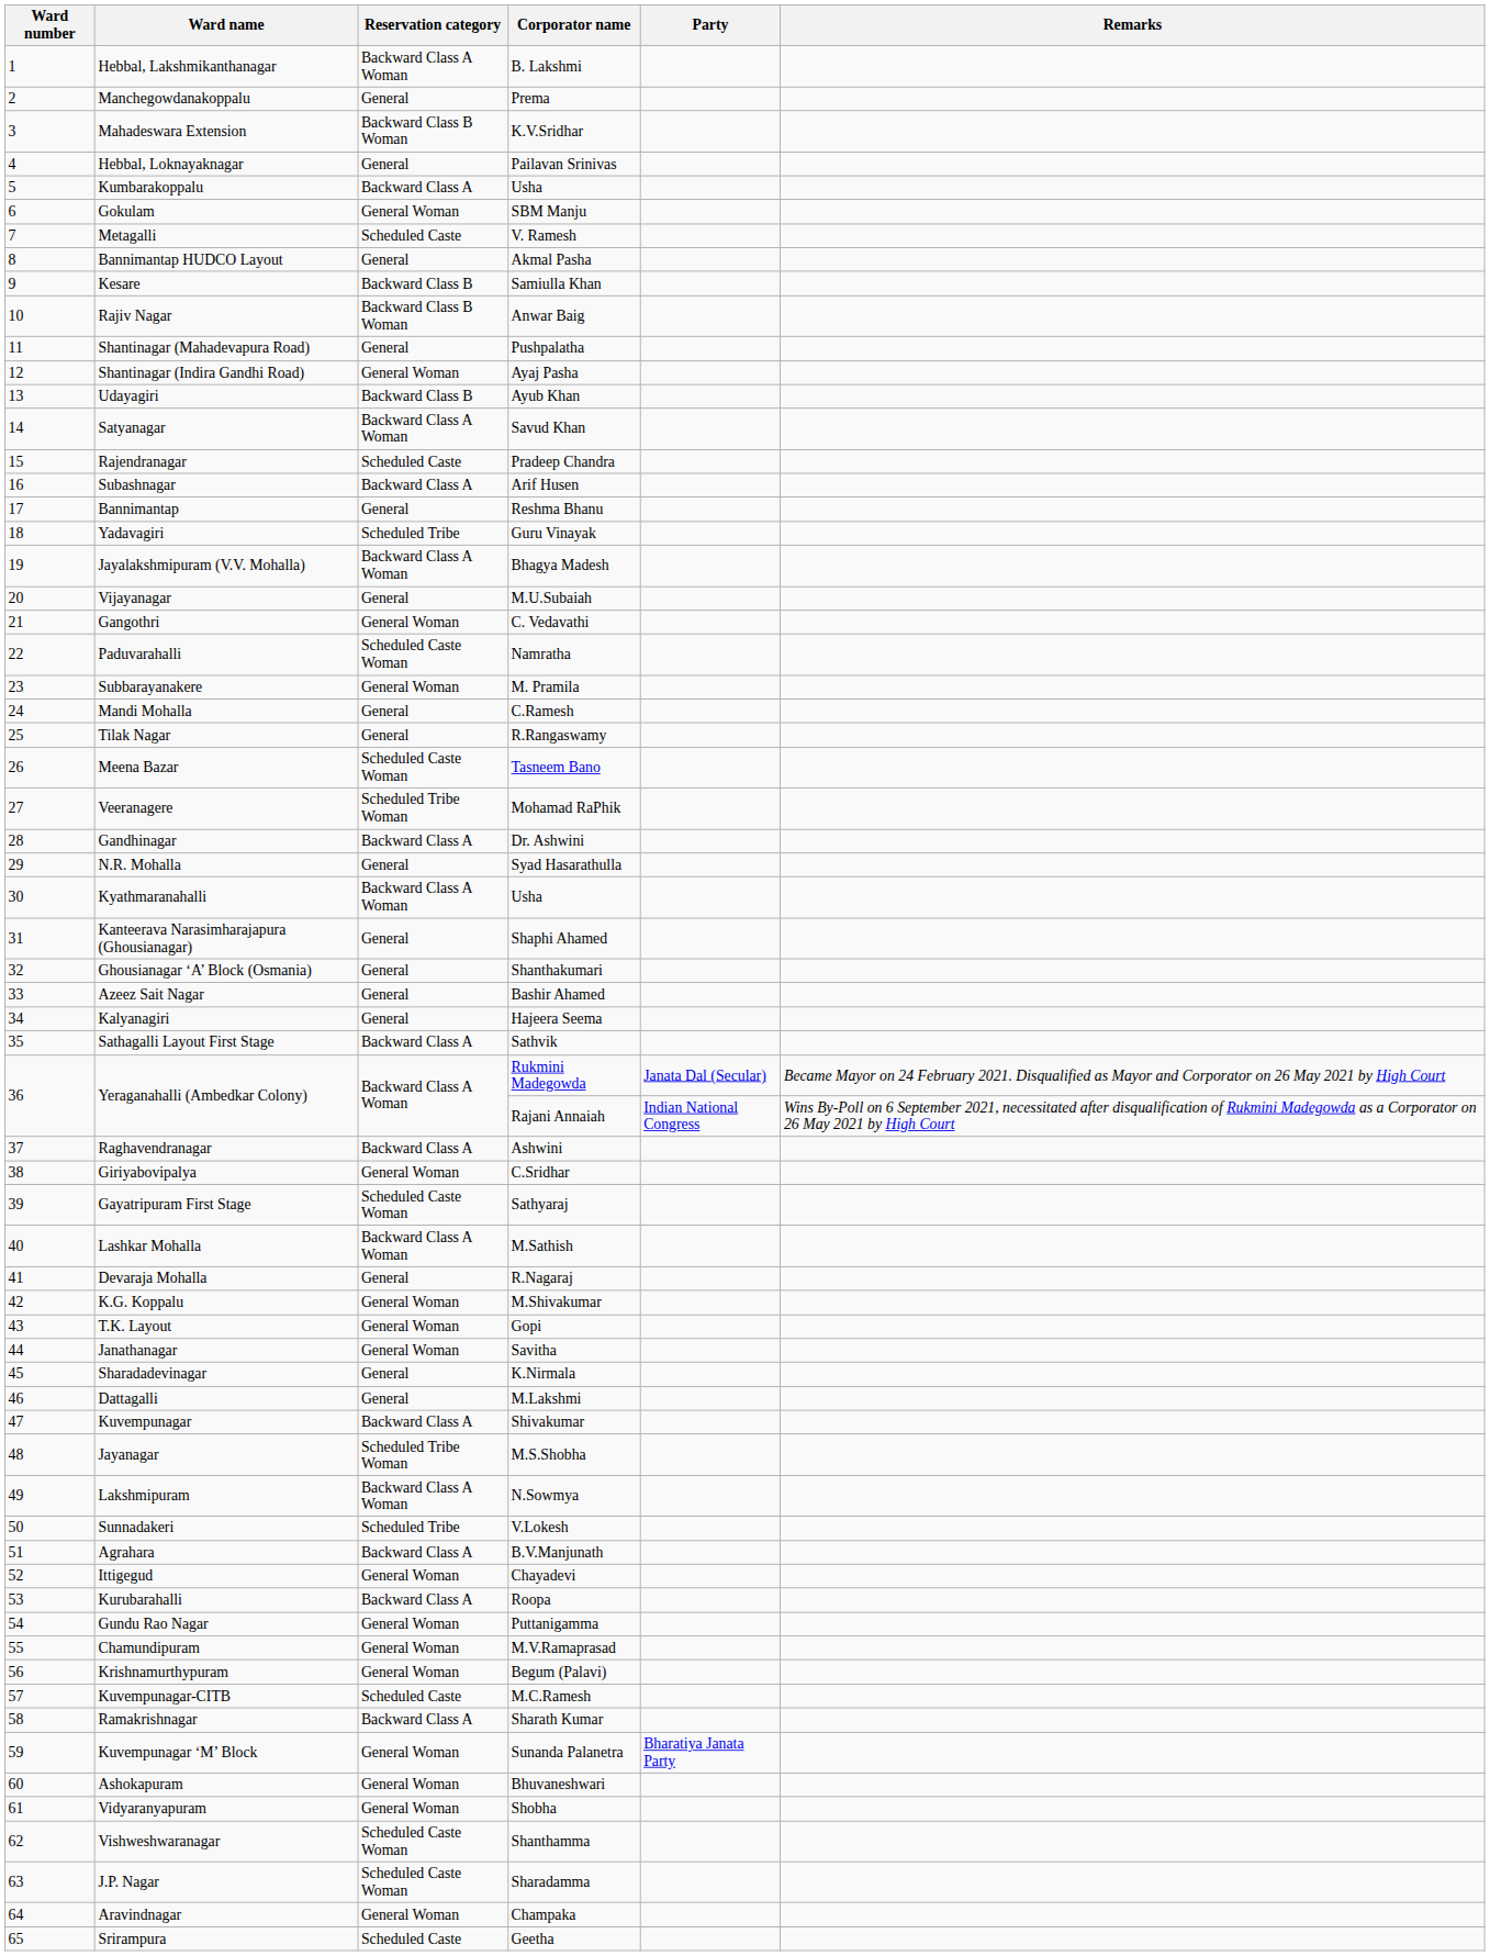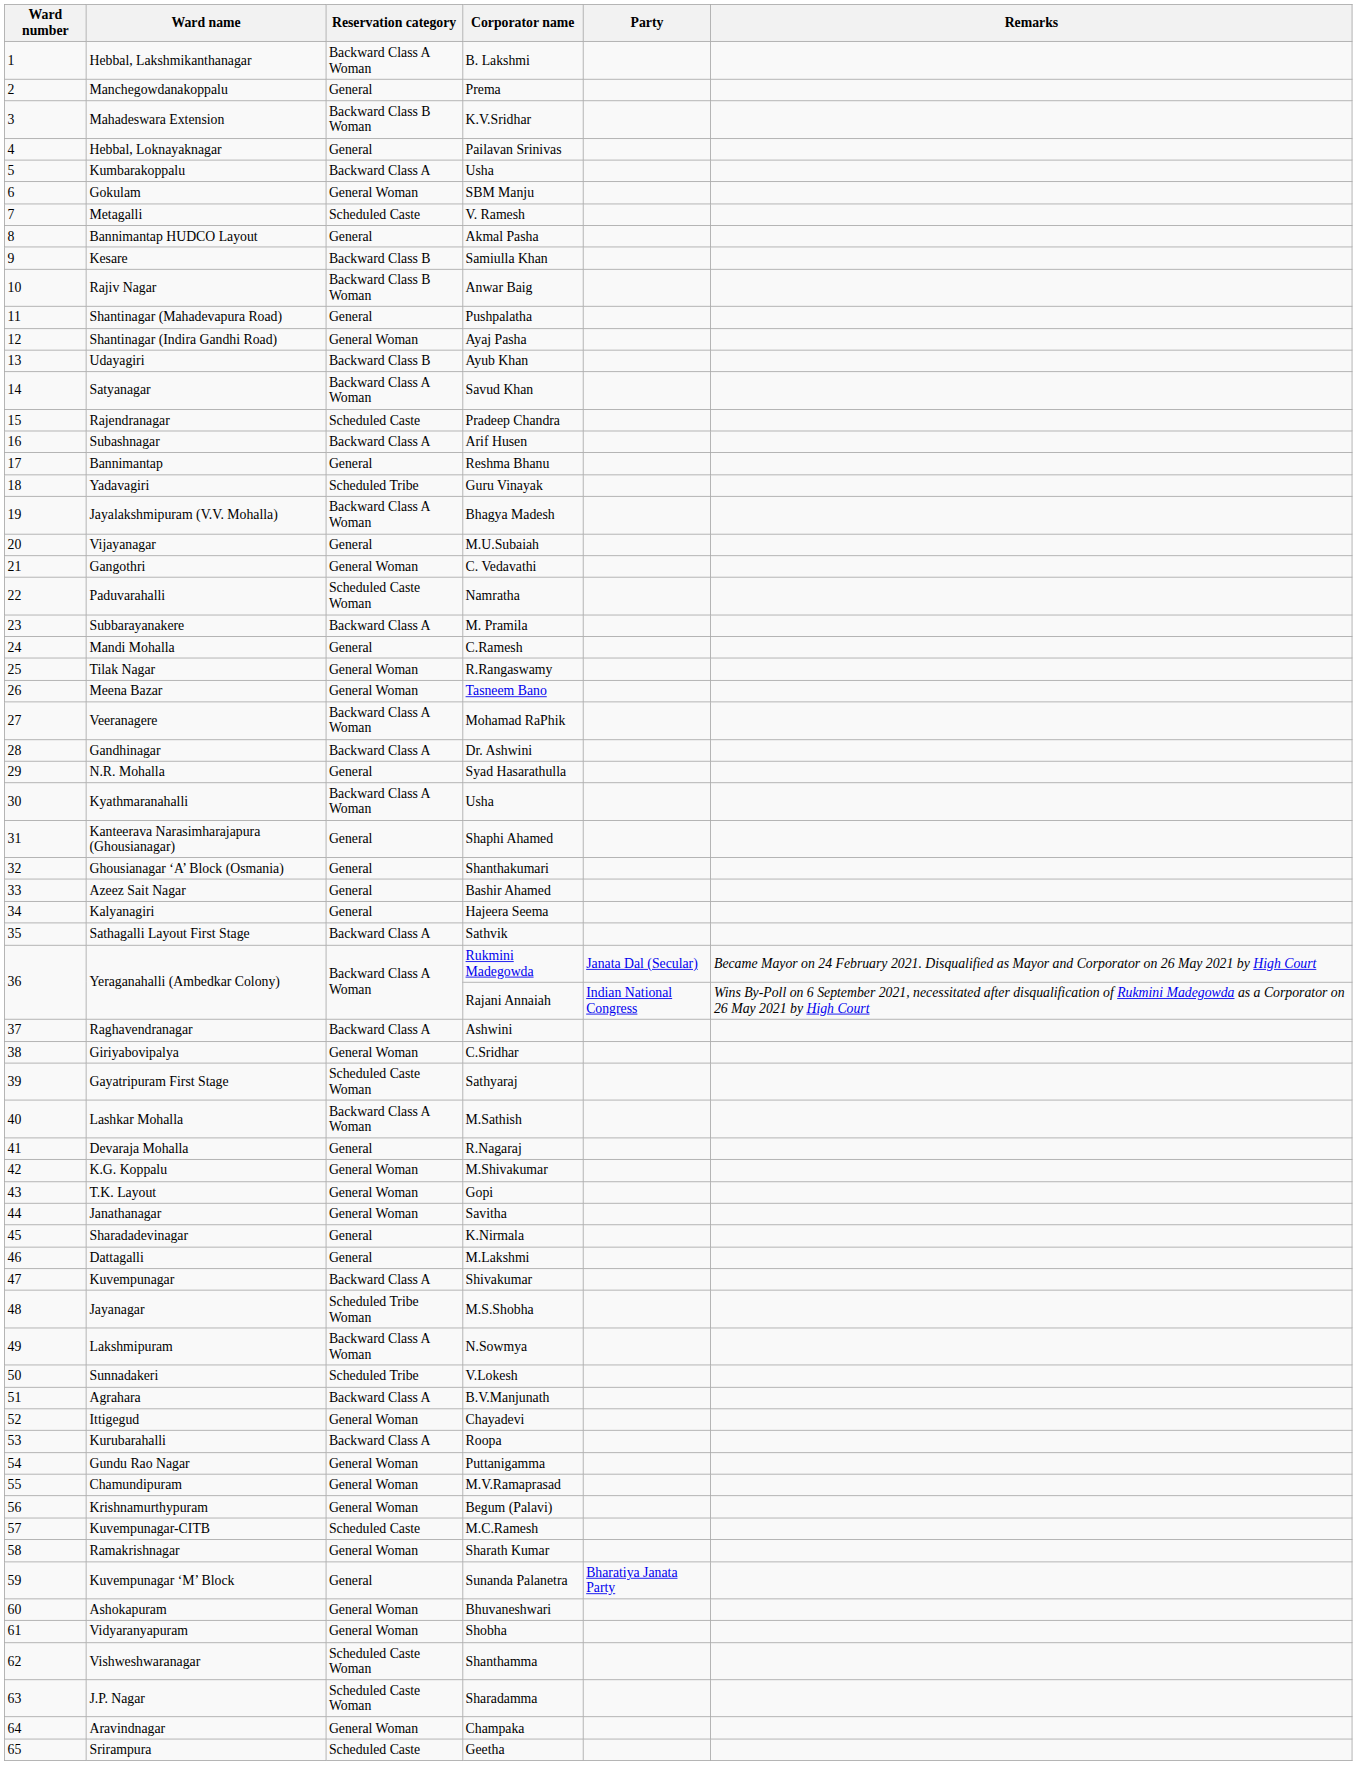 <table class="wikitable">
 <tr>
 <th>Ward number</th>
 <th>Ward name</th>
 <th>Reservation category</th>
 <th>Corporator name</th>
 <th>Party</th>
 <th>Remarks</th>
 </tr>
 <tr>
 <td>1</td>
 <td>Hebbal, Lakshmikanthanagar</td>
 <td>Backward Class A Woman</td>
 <td>B.  Lakshmi</td>
 <td></td>
 <td></td>
 </tr>
 <tr>
 <td>2</td>
 <td>Manchegowdanakoppalu</td>
 <td>General</td>
 <td>Prema</td>
 <td></td>
 <td></td>
 </tr>
 <tr>
 <td>3</td>
 <td>Mahadeswara Extension</td>
 <td>Backward Class B Woman</td>
 <td>K.V.Sridhar</td>
 <td></td>
 <td></td>
 </tr>
 <tr>
 <td>4</td>
 <td>Hebbal, Loknayaknagar</td>
 <td>General</td>
 <td>Pailavan Srinivas</td>
 <td></td>
 <td></td>
 </tr>
 <tr>
 <td>5</td>
 <td>Kumbarakoppalu</td>
 <td>Backward Class A</td>
 <td>Usha</td>
 <td></td>
 <td></td>
 </tr>
 <tr>
 <td>6</td>
 <td>Gokulam</td>
 <td>General Woman</td>
 <td>SBM Manju</td>
 <td></td>
 <td></td>
 </tr>
 <tr>
 <td>7</td>
 <td>Metagalli</td>
 <td>Scheduled Caste</td>
 <td>V.  Ramesh</td>
 <td></td>
 <td></td>
 </tr>
 <tr>
 <td>8</td>
 <td>Bannimantap HUDCO Layout</td>
 <td>General</td>
 <td>Akmal Pasha</td>
 <td></td>
 <td></td>
 </tr>
 <tr>
 <td>9</td>
 <td>Kesare</td>
 <td>Backward Class B</td>
 <td>Samiulla Khan</td>
 <td></td>
 <td></td>
 </tr>
 <tr>
 <td>10</td>
 <td>Rajiv Nagar</td>
 <td>Backward Class B Woman</td>
 <td>Anwar Baig</td>
 <td></td>
 <td></td>
 </tr>
 <tr>
 <td>11</td>
 <td>Shantinagar (Mahadevapura Road)</td>
 <td>General</td>
 <td>Pushpalatha</td>
 <td></td>
 <td></td>
 </tr>
 <tr>
 <td>12</td>
 <td>Shantinagar (Indira Gandhi Road)</td>
 <td>General Woman</td>
 <td>Ayaj Pasha</td>
 <td></td>
 <td></td>
 </tr>
 <tr>
 <td>13</td>
 <td>Udayagiri</td>
 <td>Backward Class B</td>
 <td>Ayub Khan</td>
 <td></td>
 <td></td>
 </tr>
 <tr>
 <td>14</td>
 <td>Satyanagar</td>
 <td>Backward Class A Woman</td>
 <td>Savud Khan</td>
 <td></td>
 <td></td>
 </tr>
 <tr>
 <td>15</td>
 <td>Rajendranagar</td>
 <td>Scheduled Caste</td>
 <td>Pradeep Chandra</td>
 <td></td>
 <td></td>
 </tr>
 <tr>
 <td>16</td>
 <td>Subashnagar</td>
 <td>Backward Class A</td>
 <td>Arif Husen</td>
 <td></td>
 <td></td>
 </tr>
 <tr>
 <td>17</td>
 <td>Bannimantap</td>
 <td>General</td>
 <td>Reshma Bhanu</td>
 <td></td>
 <td></td>
 </tr>
 <tr>
 <td>18</td>
 <td>Yadavagiri</td>
 <td>Scheduled Tribe</td>
 <td>Guru Vinayak</td>
 <td></td>
 <td></td>
 </tr>
 <tr>
 <td>19</td>
 <td>Jayalakshmipuram (V.V. Mohalla)</td>
 <td>Backward Class A Woman</td>
 <td>Bhagya Madesh</td>
 <td></td>
 <td></td>
 </tr>
 <tr>
 <td>20</td>
 <td>Vijayanagar</td>
 <td>General</td>
 <td>M.U.Subaiah</td>
 <td></td>
 <td></td>
 </tr>
 <tr>
 <td>21</td>
 <td>Gangothri</td>
 <td>General Woman</td>
 <td>C.  Vedavathi</td>
 <td></td>
 <td></td>
 </tr>
 <tr>
 <td>22</td>
 <td>Paduvarahalli</td>
 <td>Scheduled Caste Woman</td>
 <td>Namratha</td>
 <td></td>
 <td></td>
 </tr>
 <tr>
 <td>23</td>
 <td>Subbarayanakere</td>
-<td>General Woman</td>
+<td>Backward Class A</td>
 <td>M.  Pramila</td>
 <td></td>
 <td></td>
 </tr>
 <tr>
 <td>24</td>
 <td>Mandi Mohalla</td>
 <td>General</td>
 <td>C.Ramesh</td>
 <td></td>
 <td></td>
 </tr>
 <tr>
 <td>25</td>
 <td>Tilak Nagar</td>
-<td>General</td>
+<td>General Woman</td>
 <td>R.Rangaswamy</td>
 <td></td>
 <td></td>
 </tr>
 <tr>
 <td>26</td>
 <td>Meena Bazar</td>
-<td>Scheduled Caste Woman</td>
+<td>General Woman</td>
 <td><a href='#'>Tasneem Bano</a></td>
 <td></td>
 <td></td>
 </tr>
 <tr>
 <td>27</td>
 <td>Veeranagere</td>
-<td>Scheduled Tribe Woman</td>
+<td>Backward Class A Woman</td>
 <td>Mohamad RaPhik</td>
 <td></td>
 <td></td>
 </tr>
 <tr>
 <td>28</td>
 <td>Gandhinagar</td>
 <td>Backward Class A</td>
 <td>Dr.  Ashwini</td>
 <td></td>
 <td></td>
 </tr>
 <tr>
 <td>29</td>
 <td>N.R. Mohalla</td>
 <td>General</td>
 <td>Syad Hasarathulla</td>
 <td></td>
 <td></td>
 </tr>
 <tr>
 <td>30</td>
 <td>Kyathmaranahalli</td>
 <td>Backward Class A Woman</td>
 <td>Usha</td>
 <td></td>
 <td></td>
 </tr>
 <tr>
 <td>31</td>
 <td>Kanteerava Narasimharajapura (Ghousianagar)</td>
 <td>General</td>
 <td>Shaphi Ahamed</td>
 <td></td>
 <td></td>
 </tr>
 <tr>
 <td>32</td>
 <td>Ghousianagar ‘A’ Block (Osmania)</td>
 <td>General</td>
 <td>Shanthakumari</td>
 <td></td>
 <td></td>
 </tr>
 <tr>
 <td>33</td>
 <td>Azeez Sait Nagar</td>
 <td>General</td>
 <td>Bashir Ahamed</td>
 <td></td>
 <td></td>
 </tr>
 <tr>
 <td>34</td>
 <td>Kalyanagiri</td>
 <td>General</td>
 <td>Hajeera Seema</td>
 <td></td>
 <td></td>
 </tr>
 <tr>
 <td>35</td>
 <td>Sathagalli Layout First Stage</td>
 <td>Backward Class A</td>
 <td>Sathvik</td>
 <td></td>
 <td></td>
 </tr>
 <tr>
 <td rowspan="2">36</td>
 <td rowspan="2">Yeraganahalli (Ambedkar Colony)</td>
 <td rowspan="2">Backward Class A Woman</td>
 <td><a href='#'>Rukmini Madegowda</a></td>
 <td><a href='#'>Janata Dal (Secular)</a></td>
 <td><em>Became Mayor on 24 February 2021. Disqualified as Mayor and Corporator on 26 May 2021 by <a href='#'>High Court</a></em></td>
 </tr>
 <tr>
 <td>Rajani Annaiah</td>
 <td><a href='#'>Indian National Congress</a></td>
 <td><em>Wins By-Poll on 6 September 2021, necessitated after disqualification of <a href='#'>Rukmini Madegowda</a> as a Corporator on 26 May 2021 by <a href='#'>High Court</a></em></td>
 </tr>
 <tr>
 <td>37</td>
 <td>Raghavendranagar</td>
 <td>Backward Class A</td>
 <td>Ashwini</td>
 <td></td>
 <td></td>
 </tr>
 <tr>
 <td>38</td>
 <td>Giriyabovipalya</td>
 <td>General Woman</td>
 <td>C.Sridhar</td>
 <td></td>
 <td></td>
 </tr>
 <tr>
 <td>39</td>
 <td>Gayatripuram First Stage</td>
 <td>Scheduled Caste Woman</td>
 <td>Sathyaraj</td>
 <td></td>
 <td></td>
 </tr>
 <tr>
 <td>40</td>
 <td>Lashkar Mohalla</td>
 <td>Backward Class A Woman</td>
 <td>M.Sathish</td>
 <td></td>
 <td></td>
 </tr>
 <tr>
 <td>41</td>
 <td>Devaraja Mohalla</td>
 <td>General</td>
 <td>R.Nagaraj</td>
 <td></td>
 <td></td>
 </tr>
 <tr>
 <td>42</td>
 <td>K.G. Koppalu</td>
 <td>General Woman</td>
 <td>M.Shivakumar</td>
 <td></td>
 <td></td>
 </tr>
 <tr>
 <td>43</td>
 <td>T.K. Layout</td>
 <td>General Woman</td>
 <td>Gopi</td>
 <td></td>
 <td></td>
 </tr>
 <tr>
 <td>44</td>
 <td>Janathanagar</td>
 <td>General Woman</td>
 <td>Savitha</td>
 <td></td>
 <td></td>
 </tr>
 <tr>
 <td>45</td>
 <td>Sharadadevinagar</td>
 <td>General</td>
 <td>K.Nirmala</td>
 <td></td>
 <td></td>
 </tr>
 <tr>
 <td>46</td>
 <td>Dattagalli</td>
 <td>General</td>
 <td>M.Lakshmi</td>
 <td></td>
 <td></td>
 </tr>
 <tr>
 <td>47</td>
 <td>Kuvempunagar</td>
 <td>Backward Class A</td>
 <td>Shivakumar</td>
 <td></td>
 <td></td>
 </tr>
 <tr>
 <td>48</td>
 <td>Jayanagar</td>
 <td>Scheduled Tribe Woman</td>
 <td>M.S.Shobha</td>
 <td></td>
 <td></td>
 </tr>
 <tr>
 <td>49</td>
 <td>Lakshmipuram</td>
 <td>Backward Class A Woman</td>
 <td>N.Sowmya</td>
 <td></td>
 <td></td>
 </tr>
 <tr>
 <td>50</td>
 <td>Sunnadakeri</td>
 <td>Scheduled Tribe</td>
 <td>V.Lokesh</td>
 <td></td>
 <td></td>
 </tr>
 <tr>
 <td>51</td>
 <td>Agrahara</td>
 <td>Backward Class A</td>
 <td>B.V.Manjunath</td>
 <td></td>
 <td></td>
 </tr>
 <tr>
 <td>52</td>
 <td>Ittigegud</td>
 <td>General Woman</td>
 <td>Chayadevi</td>
 <td></td>
 <td></td>
 </tr>
 <tr>
 <td>53</td>
 <td>Kurubarahalli</td>
 <td>Backward Class A</td>
 <td>Roopa</td>
 <td></td>
 <td></td>
 </tr>
 <tr>
 <td>54</td>
 <td>Gundu Rao Nagar</td>
 <td>General Woman</td>
 <td>Puttanigamma</td>
 <td></td>
 <td></td>
 </tr>
 <tr>
 <td>55</td>
 <td>Chamundipuram</td>
 <td>General Woman</td>
 <td>M.V.Ramaprasad</td>
 <td></td>
 <td></td>
 </tr>
 <tr>
 <td>56</td>
 <td>Krishnamurthypuram</td>
 <td>General Woman</td>
 <td>Begum (Palavi)</td>
 <td></td>
 <td></td>
 </tr>
 <tr>
 <td>57</td>
 <td>Kuvempunagar-CITB</td>
 <td>Scheduled Caste</td>
 <td>M.C.Ramesh</td>
 <td></td>
 <td></td>
 </tr>
 <tr>
 <td>58</td>
 <td>Ramakrishnagar</td>
-<td>Backward Class A</td>
+<td>General Woman</td>
 <td>Sharath Kumar</td>
 <td></td>
 <td></td>
 </tr>
 <tr>
 <td>59</td>
 <td>Kuvempunagar ‘M’ Block</td>
-<td>General Woman</td>
+<td>General</td>
 <td>Sunanda Palanetra</td>
 <td><a href='#'>Bharatiya Janata Party</a></td>
 <td></td>
 </tr>
 <tr>
 <td>60</td>
 <td>Ashokapuram</td>
 <td>General Woman</td>
 <td>Bhuvaneshwari</td>
 <td></td>
 <td></td>
 </tr>
 <tr>
 <td>61</td>
 <td>Vidyaranyapuram</td>
 <td>General Woman</td>
 <td>Shobha</td>
 <td></td>
 <td></td>
 </tr>
 <tr>
 <td>62</td>
 <td>Vishweshwaranagar</td>
 <td>Scheduled Caste Woman</td>
 <td>Shanthamma</td>
 <td></td>
 <td></td>
 </tr>
 <tr>
 <td>63</td>
 <td>J.P. Nagar</td>
 <td>Scheduled Caste Woman</td>
 <td>Sharadamma</td>
 <td></td>
 <td></td>
 </tr>
 <tr>
 <td>64</td>
 <td>Aravindnagar</td>
 <td>General Woman</td>
 <td>Champaka</td>
 <td></td>
 <td></td>
 </tr>
 <tr>
 <td>65</td>
 <td>Srirampura</td>
 <td>Scheduled Caste</td>
 <td>Geetha</td>
 <td></td>
 <td></td>
 </tr>
 </table>
